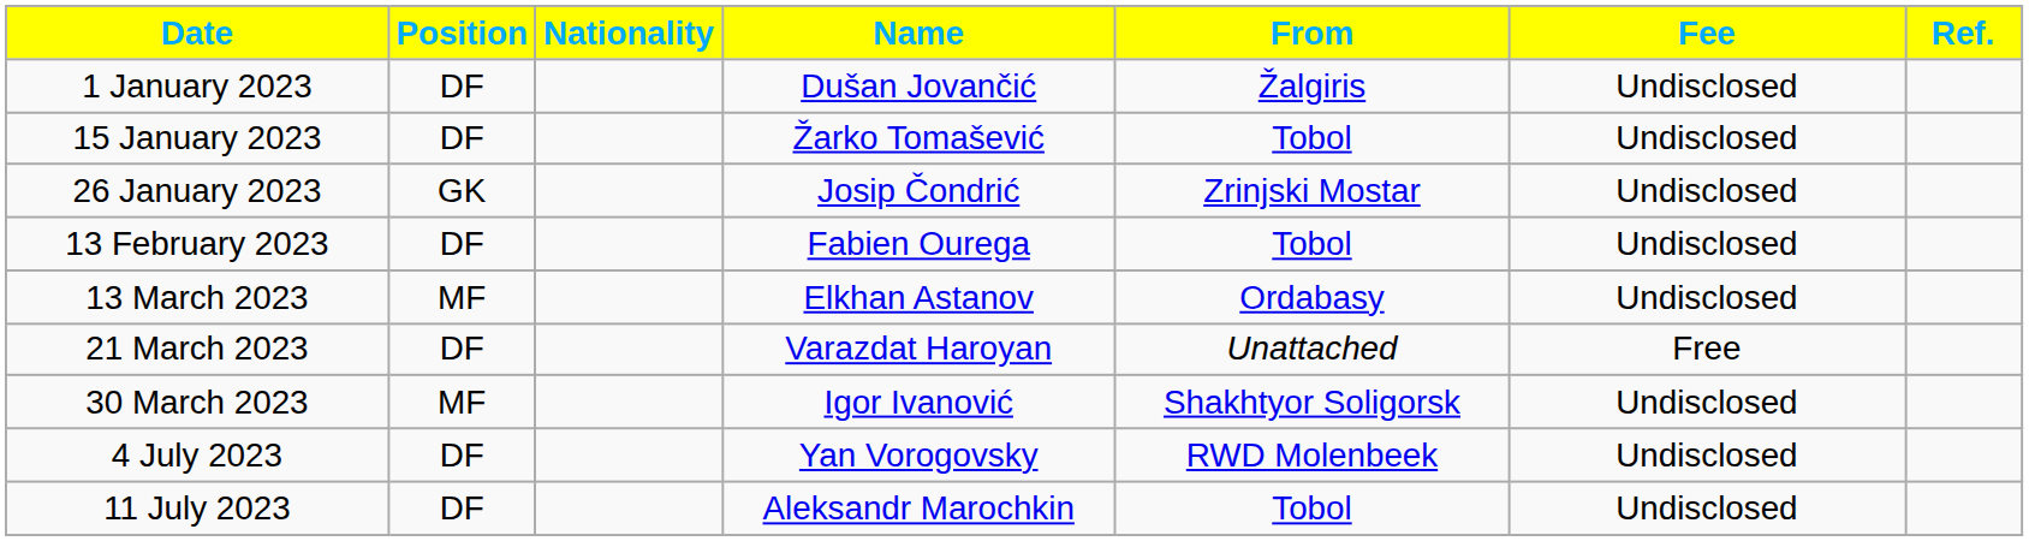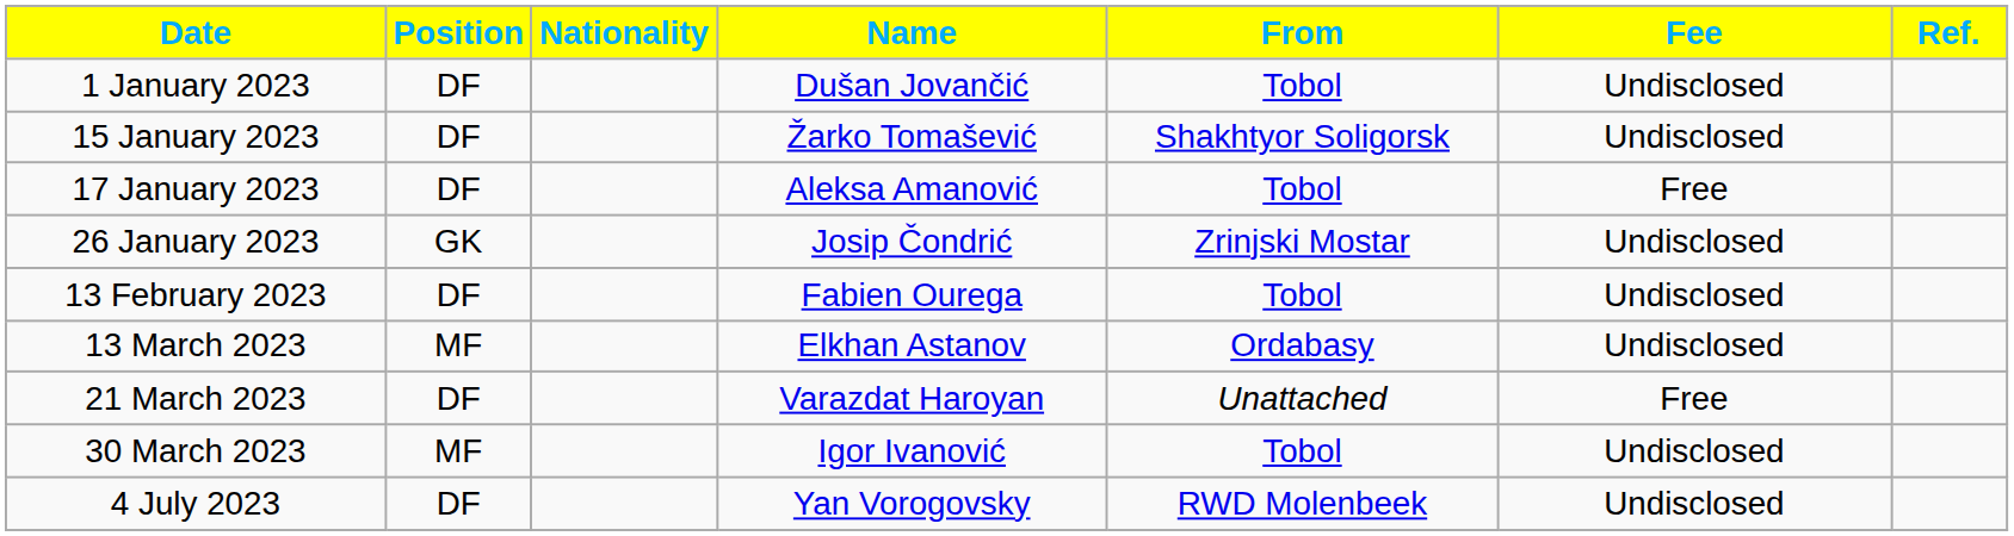 <table class="wikitable"  style="text-align:center; font-size:90%; ">
 <tr>
 <th style="background:#ffff00; color:#00AAFF; width:200px;">Date</th>
 <th style="background:#ffff00; color:#00AAFF; width:50px;">Position</th>
 <th style="background:#ffff00; color:#00AAFF; width:50px;">Nationality</th>
 <th style="background:#ffff00; color:#00AAFF; width:200px;">Name</th>
 <th style="background:#ffff00; color:#00AAFF; width:200px;">From</th>
 <th style="background:#ffff00; color:#00AAFF; width:200px;">Fee</th>
 <th style="background:#ffff00; color:#00AAFF; width:50px;">Ref.</th>
 </tr>
 <tr>
 <td>1 January 2023</td>
 <td>DF</td>
 <td></td>
 <td><a href='#'>Dušan Jovančić</a></td>
-<td><a href='#'>Žalgiris</a></td>
+<td><a href='#'>Tobol</a></td>
 <td>Undisclosed</td>
 <td></td>
 </tr>
 <tr>
 <td>15 January 2023</td>
 <td>DF</td>
 <td></td>
 <td><a href='#'>Žarko Tomašević</a></td>
+<td><a href='#'>Shakhtyor Soligorsk</a></td>
+<td>Undisclosed</td>
+<td></td>
+</tr>
+<tr>
+<td>17 January 2023</td>
+<td>DF</td>
+<td></td>
+<td><a href='#'>Aleksa Amanović</a></td>
 <td><a href='#'>Tobol</a></td>
-<td>Undisclosed</td>
+<td>Free</td>
 <td></td>
 </tr>
 <tr>
 <td>26 January 2023</td>
 <td>GK</td>
 <td></td>
 <td><a href='#'>Josip Čondrić</a></td>
 <td><a href='#'>Zrinjski Mostar</a></td>
 <td>Undisclosed</td>
 <td></td>
 </tr>
 <tr>
 <td>13 February 2023</td>
 <td>DF</td>
 <td></td>
 <td><a href='#'>Fabien Ourega</a></td>
 <td><a href='#'>Tobol</a></td>
 <td>Undisclosed</td>
 <td></td>
 </tr>
 <tr>
 <td>13 March 2023</td>
 <td>MF</td>
 <td></td>
 <td><a href='#'>Elkhan Astanov</a></td>
 <td><a href='#'>Ordabasy</a></td>
 <td>Undisclosed</td>
 <td></td>
 </tr>
 <tr>
 <td>21 March 2023</td>
 <td>DF</td>
 <td></td>
 <td><a href='#'>Varazdat Haroyan</a></td>
 <td><em>Unattached</em></td>
 <td>Free</td>
 <td></td>
 </tr>
 <tr>
 <td>30 March 2023</td>
 <td>MF</td>
 <td></td>
 <td><a href='#'>Igor Ivanović</a></td>
-<td><a href='#'>Shakhtyor Soligorsk</a></td>
+<td><a href='#'>Tobol</a></td>
 <td>Undisclosed</td>
 <td></td>
 </tr>
 <tr>
 <td>4 July 2023</td>
 <td>DF</td>
 <td></td>
 <td><a href='#'>Yan Vorogovsky</a></td>
 <td><a href='#'>RWD Molenbeek</a></td>
 <td>Undisclosed</td>
 <td></td>
 </tr>
-<tr>
-<td>11 July 2023</td>
-<td>DF</td>
-<td></td>
-<td><a href='#'>Aleksandr Marochkin</a></td>
-<td><a href='#'>Tobol</a></td>
-<td>Undisclosed</td>
-<td></td>
-</tr>
 </table>
